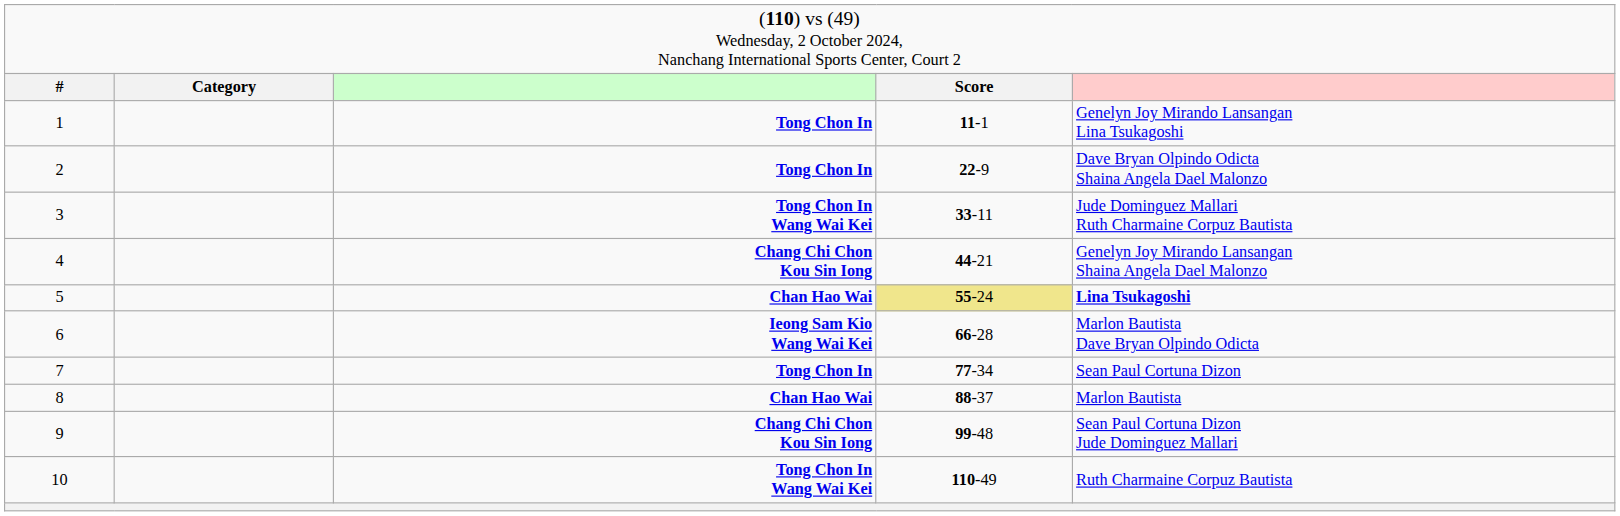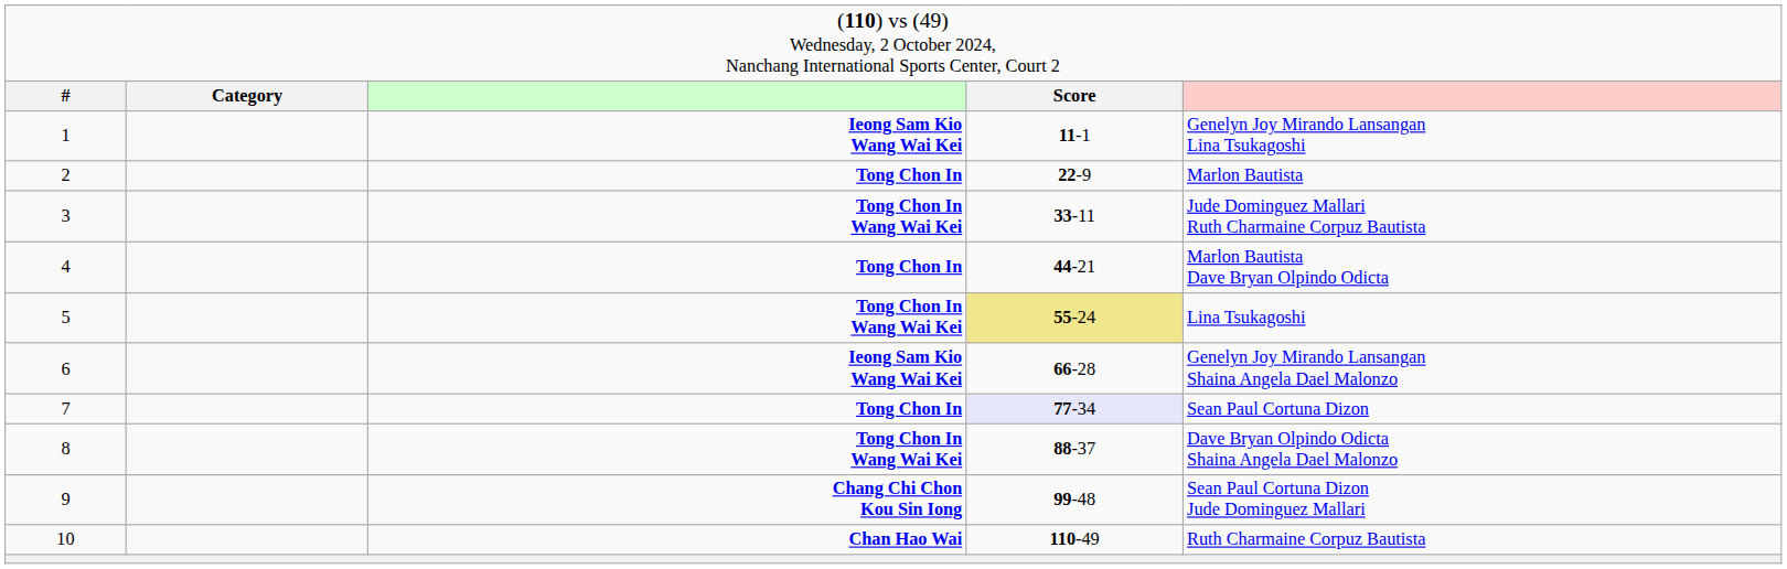 <table class="wikitable mw-collapsible mw-collapsed" style="font-size:90%; text-align:center" width="90%">
 <tr>
 <td colspan="5"><big>(<strong>110</strong>) <strong></strong> vs  (49)</big><br>Wednesday, 2 October 2024, <br>Nanchang International Sports Center, Court 2</td>
 </tr>
 <tr>
 <th width="25">#</th>
 <th width="50">Category</th>
 <th style="background-color:#CCFFCC" width="150"></th>
 <th width="50">Score<br></th>
 <th style="background-color:#FFCCCC" width="150"></th>
 </tr>
 <tr>
 <td>1</td>
 <td></td>
-<td align="right"><strong><a href='#'>Tong Chon In</a> </strong></td>
+<td align="right"><strong><a href='#'>Ieong Sam Kio</a> <br><a href='#'>Wang Wai Kei</a> </strong></td>
 <td><strong>11</strong>-1<br></td>
 <td align="left"> <a href='#'>Genelyn Joy Mirando Lansangan</a><br> <a href='#'>Lina Tsukagoshi</a></td>
 </tr>
 <tr>
 <td>2</td>
 <td></td>
 <td align="right"><strong><a href='#'>Tong Chon In</a> </strong></td>
 <td><strong>22</strong>-9<br></td>
-<td align="left"> <a href='#'>Dave Bryan Olpindo Odicta</a><br> <a href='#'>Shaina Angela Dael Malonzo</a></td>
+<td align="left"> <a href='#'>Marlon Bautista</a></td>
 </tr>
 <tr>
 <td>3</td>
 <td></td>
 <td align="right"><strong><a href='#'>Tong Chon In</a> <br><a href='#'>Wang Wai Kei</a> </strong></td>
 <td><strong>33</strong>-11<br></td>
 <td align="left"> <a href='#'>Jude Dominguez Mallari</a><br> <a href='#'>Ruth Charmaine Corpuz Bautista</a></td>
 </tr>
 <tr>
 <td>4</td>
 <td></td>
-<td align="right"><strong><a href='#'>Chang Chi Chon</a> <br><a href='#'>Kou Sin Iong</a> </strong></td>
+<td align="right"><strong><a href='#'>Tong Chon In</a> </strong></td>
 <td><strong>44</strong>-21<br></td>
-<td align="left"> <a href='#'>Genelyn Joy Mirando Lansangan</a><br> <a href='#'>Shaina Angela Dael Malonzo</a></td>
+<td align="left"> <a href='#'>Marlon Bautista</a><br> <a href='#'>Dave Bryan Olpindo Odicta</a></td>
 </tr>
 <tr>
 <td>5</td>
 <td></td>
-<td align="right"><strong><a href='#'>Chan Hao Wai</a> </strong></td>
+<td align="right"><strong><a href='#'>Tong Chon In</a> <br><a href='#'>Wang Wai Kei</a> </strong></td>
 <td style="background: khaki;"><strong>55</strong>-24<br></td>
-<td align="left"><strong> <a href='#'>Lina Tsukagoshi</a></strong></td>
+<td align="left"> <a href='#'>Lina Tsukagoshi</a></td>
 </tr>
 <tr>
 <td>6</td>
 <td></td>
 <td align="right"><strong><a href='#'>Ieong Sam Kio</a> <br><a href='#'>Wang Wai Kei</a> </strong></td>
 <td><strong>66</strong>-28<br></td>
-<td align="left"> <a href='#'>Marlon Bautista</a><br> <a href='#'>Dave Bryan Olpindo Odicta</a></td>
+<td align="left"> <a href='#'>Genelyn Joy Mirando Lansangan</a><br> <a href='#'>Shaina Angela Dael Malonzo</a></td>
 </tr>
 <tr>
 <td>7</td>
 <td></td>
 <td align="right"><strong><a href='#'>Tong Chon In</a> </strong></td>
-<td><strong>77</strong>-34<br></td>
+<td style="background: lavender;"><strong>77</strong>-34<br></td>
 <td align="left"> <a href='#'>Sean Paul Cortuna Dizon</a></td>
 </tr>
 <tr>
 <td>8</td>
 <td></td>
-<td align="right"><strong><a href='#'>Chan Hao Wai</a> </strong></td>
+<td align="right"><strong><a href='#'>Tong Chon In</a> <br><a href='#'>Wang Wai Kei</a> </strong></td>
 <td><strong>88</strong>-37<br></td>
-<td align="left"> <a href='#'>Marlon Bautista</a></td>
+<td align="left"> <a href='#'>Dave Bryan Olpindo Odicta</a><br> <a href='#'>Shaina Angela Dael Malonzo</a></td>
 </tr>
 <tr>
 <td>9</td>
 <td></td>
 <td align="right"><strong><a href='#'>Chang Chi Chon</a> <br><a href='#'>Kou Sin Iong</a> </strong></td>
 <td><strong>99</strong>-48<br></td>
 <td align="left"> <a href='#'>Sean Paul Cortuna Dizon</a><br> <a href='#'>Jude Dominguez Mallari</a></td>
 </tr>
 <tr>
 <td>10</td>
 <td></td>
-<td align="right"><strong><a href='#'>Tong Chon In</a> <br><a href='#'>Wang Wai Kei</a> </strong></td>
+<td align="right"><strong><a href='#'>Chan Hao Wai</a> </strong></td>
 <td><strong>110</strong>-49<br></td>
 <td align="left"> <a href='#'>Ruth Charmaine Corpuz Bautista</a></td>
 </tr>
 <tr>
 <th colspan="5"></th>
 </tr>
 </table>
